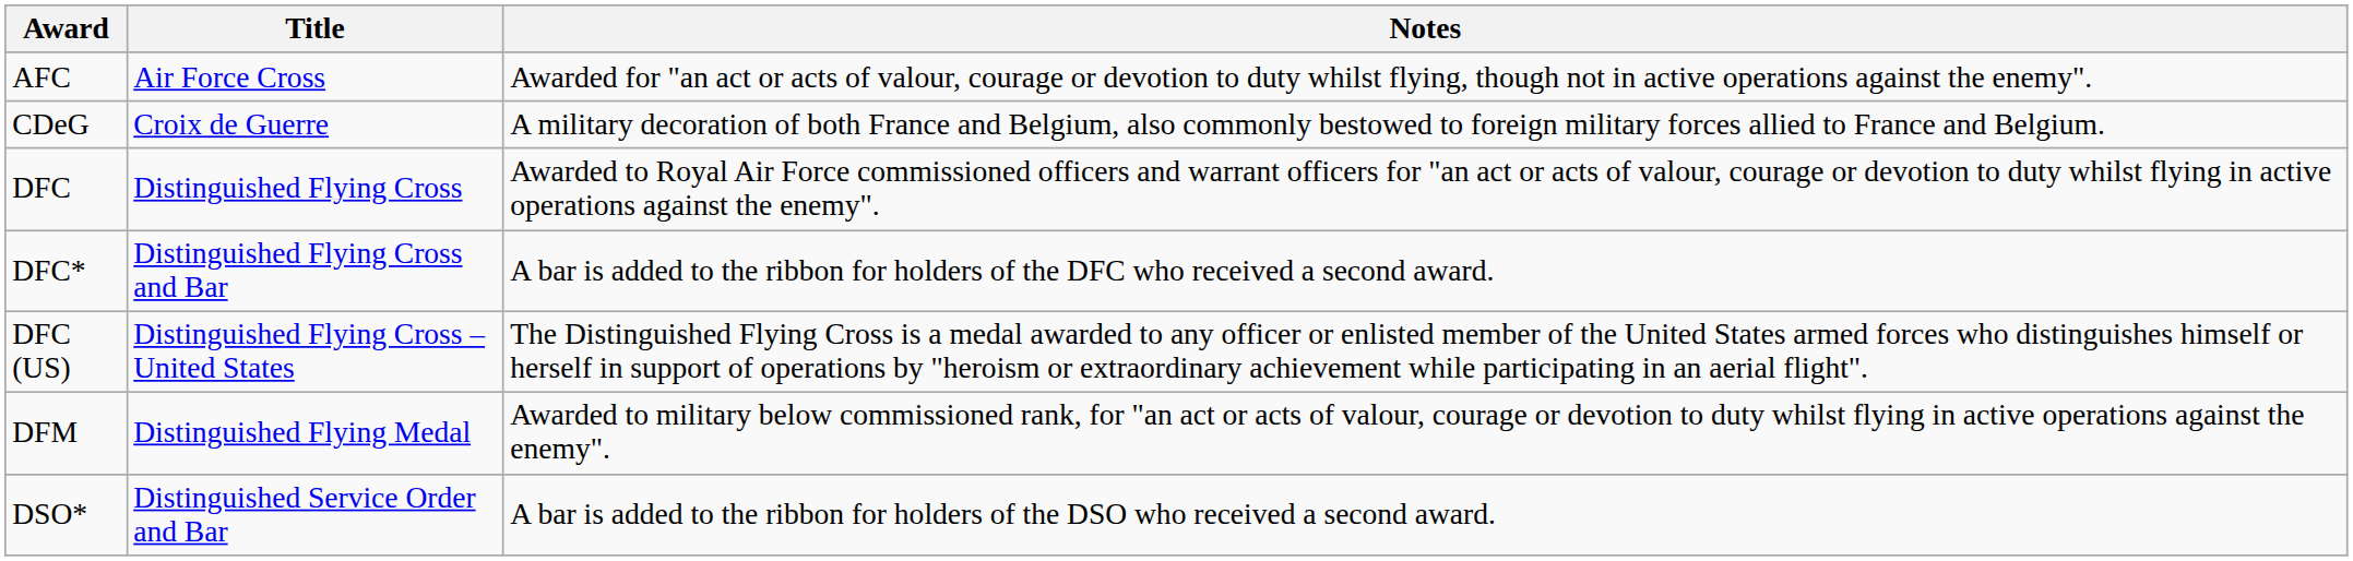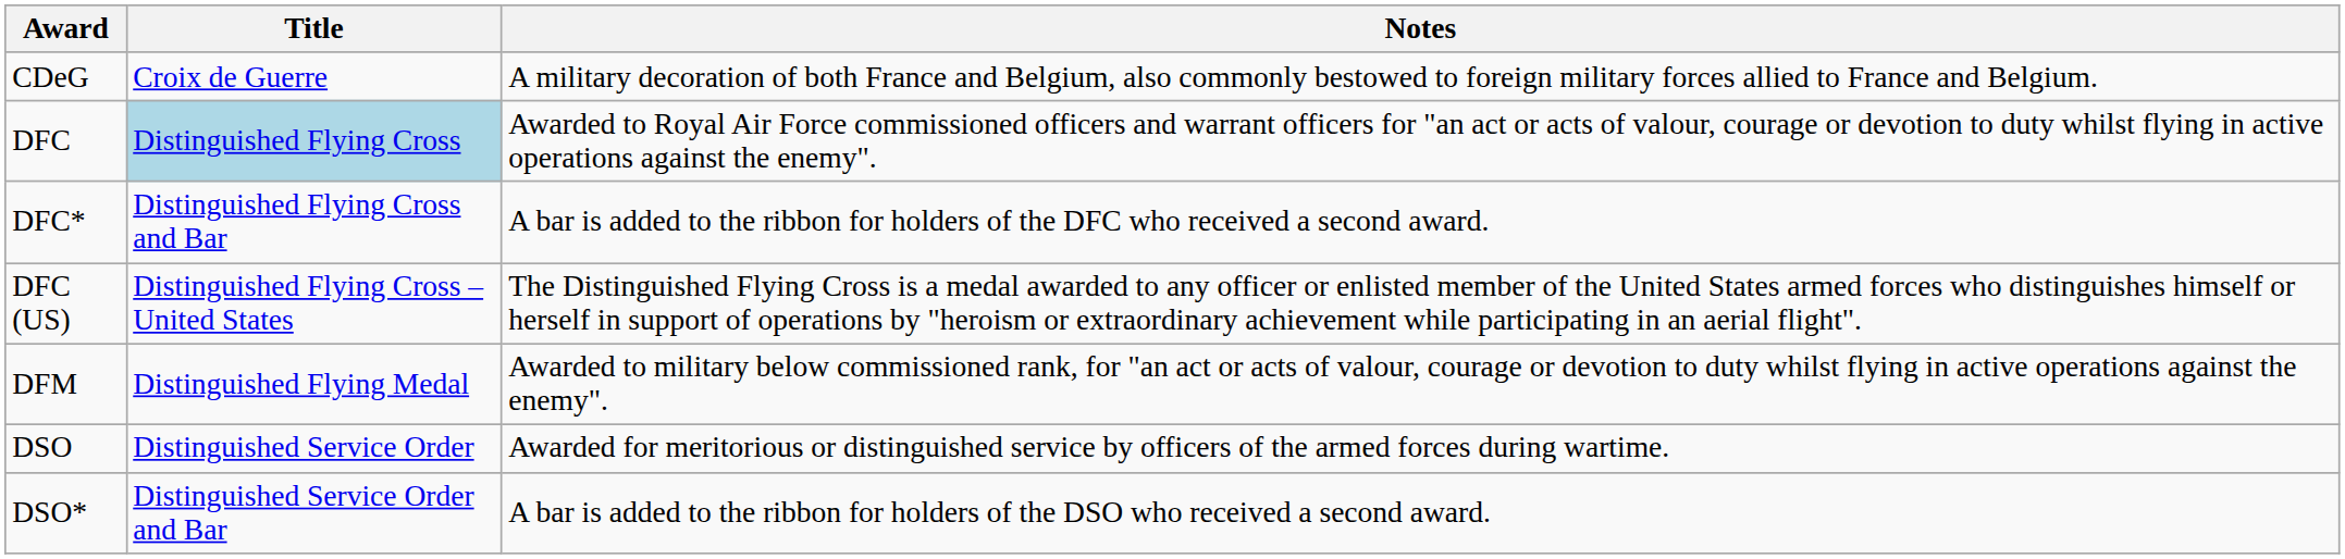 <table class="wikitable">
 <tr>
 <th>Award</th>
 <th>Title</th>
 <th>Notes</th>
-</tr>
-<tr>
-<td>AFC</td>
-<td><a href='#'>Air Force Cross</a></td>
-<td>Awarded for "an act or acts of valour, courage or devotion to duty whilst flying, though not in active operations against the enemy".</td>
 </tr>
 <tr>
 <td>CDeG</td>
 <td><a href='#'>Croix de Guerre</a></td>
 <td>A military decoration of both France and Belgium, also commonly bestowed to foreign military forces allied to France and Belgium.</td>
 </tr>
 <tr>
 <td>DFC</td>
-<td><a href='#'>Distinguished Flying Cross</a></td>
+<td style="background: lightblue;"><a href='#'>Distinguished Flying Cross</a></td>
 <td>Awarded to Royal Air Force commissioned officers and warrant officers for "an act or acts of valour, courage or devotion to duty whilst flying in active operations against the enemy".</td>
 </tr>
 <tr>
 <td>DFC*</td>
 <td><a href='#'>Distinguished Flying Cross and Bar</a></td>
 <td>A bar is added to the ribbon for holders of the DFC who received a second award.</td>
 </tr>
 <tr>
 <td>DFC (US)</td>
 <td><a href='#'>Distinguished Flying Cross – United States</a></td>
 <td>The Distinguished Flying Cross is a medal awarded to any officer or enlisted member of the United States armed forces who distinguishes himself or herself in support of operations by "heroism or extraordinary achievement while participating in an aerial flight".</td>
 </tr>
 <tr>
 <td>DFM</td>
 <td><a href='#'>Distinguished Flying Medal</a></td>
 <td>Awarded to military below commissioned rank, for "an act or acts of valour, courage or devotion to duty whilst flying in active operations against the enemy".</td>
 </tr>
 <tr>
+<td>DSO</td>
+<td><a href='#'>Distinguished Service Order</a></td>
+<td>Awarded for meritorious or distinguished service by officers of the armed forces during wartime.</td>
+</tr>
+<tr>
 <td>DSO*</td>
 <td><a href='#'>Distinguished Service Order and Bar</a></td>
 <td>A bar is added to the ribbon for holders of the DSO who received a second award.</td>
 </tr>
 </table>
